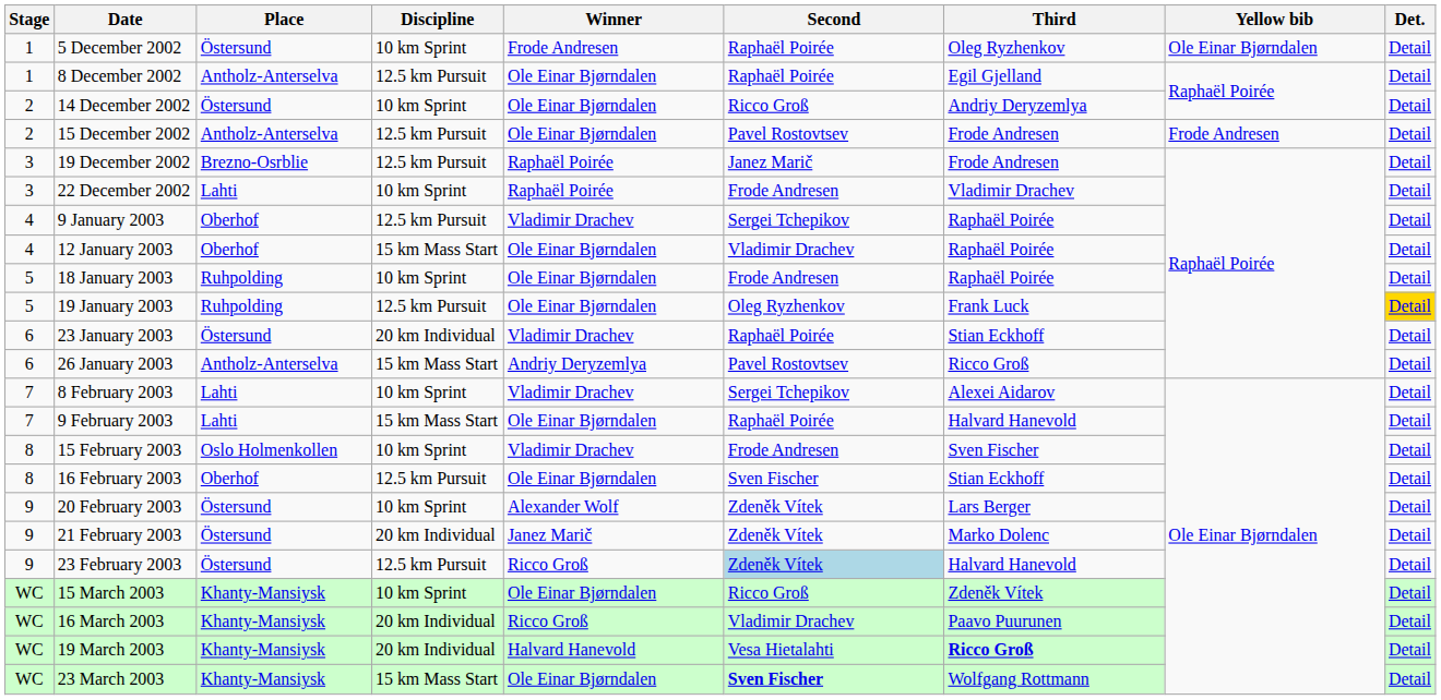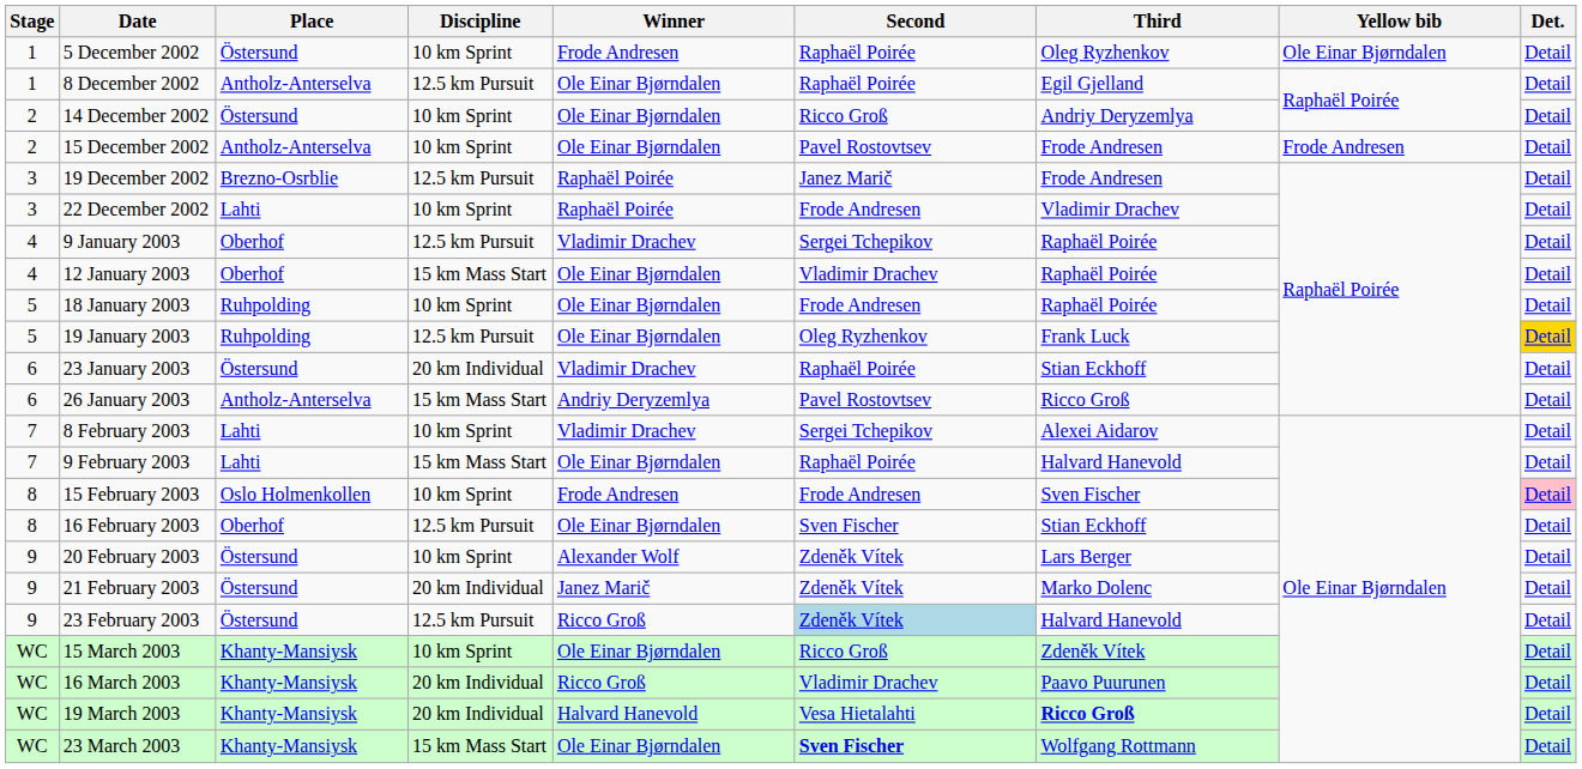 <table class="wikitable" style="font-size:95%;">
 <tr>
 <th width="10">Stage</th>
 <th width="120">Date</th>
 <th width="148">Place</th>
 <th width="110">Discipline</th>
 <th width="190">Winner</th>
 <th width="190">Second</th>
 <th width="190">Third</th>
 <th width="190">Yellow bib <br> </th>
 <th width="8">Det.</th>
 </tr>
 <tr>
 <td align=center>1</td>
 <td>5 December 2002</td>
 <td> <a href='#'>Östersund</a></td>
 <td>10 km Sprint</td>
 <td> <a href='#'>Frode Andresen</a></td>
 <td> <a href='#'>Raphaël Poirée</a></td>
 <td> <a href='#'>Oleg Ryzhenkov</a></td>
 <td> <a href='#'>Ole Einar Bjørndalen</a></td>
 <td><a href='#'>Detail</a></td>
 </tr>
 <tr>
 <td align=center>1</td>
 <td>8 December 2002</td>
 <td> <a href='#'>Antholz-Anterselva</a></td>
 <td>12.5 km Pursuit</td>
 <td> <a href='#'>Ole Einar Bjørndalen</a></td>
 <td> <a href='#'>Raphaël Poirée</a></td>
 <td> <a href='#'>Egil Gjelland</a></td>
 <td rowspan="2"> <a href='#'>Raphaël Poirée</a></td>
 <td><a href='#'>Detail</a></td>
 </tr>
 <tr>
 <td align=center>2</td>
 <td>14 December 2002</td>
 <td> <a href='#'>Östersund</a></td>
 <td>10 km Sprint</td>
 <td> <a href='#'>Ole Einar Bjørndalen</a></td>
 <td> <a href='#'>Ricco Groß</a></td>
 <td> <a href='#'>Andriy Deryzemlya</a></td>
 <td><a href='#'>Detail</a></td>
 </tr>
 <tr>
 <td align=center>2</td>
 <td>15 December 2002</td>
 <td> <a href='#'>Antholz-Anterselva</a></td>
-<td>12.5 km Pursuit</td>
+<td>10 km Sprint</td>
 <td> <a href='#'>Ole Einar Bjørndalen</a></td>
 <td> <a href='#'>Pavel Rostovtsev</a></td>
 <td> <a href='#'>Frode Andresen</a></td>
 <td> <a href='#'>Frode Andresen</a></td>
 <td><a href='#'>Detail</a></td>
 </tr>
 <tr>
 <td align=center>3</td>
 <td>19 December 2002</td>
 <td> <a href='#'>Brezno-Osrblie</a></td>
 <td>12.5 km Pursuit</td>
 <td> <a href='#'>Raphaël Poirée</a></td>
 <td> <a href='#'>Janez Marič</a></td>
 <td> <a href='#'>Frode Andresen</a></td>
 <td rowspan="8"> <a href='#'>Raphaël Poirée</a></td>
 <td><a href='#'>Detail</a></td>
 </tr>
 <tr>
 <td align=center>3</td>
 <td>22 December 2002</td>
 <td> <a href='#'>Lahti</a></td>
 <td>10 km Sprint</td>
 <td> <a href='#'>Raphaël Poirée</a></td>
 <td> <a href='#'>Frode Andresen</a></td>
 <td> <a href='#'>Vladimir Drachev</a></td>
 <td><a href='#'>Detail</a></td>
 </tr>
 <tr>
 <td align=center>4</td>
 <td>9 January 2003</td>
 <td> <a href='#'>Oberhof</a></td>
 <td>12.5 km Pursuit</td>
 <td> <a href='#'>Vladimir Drachev</a></td>
 <td> <a href='#'>Sergei Tchepikov</a></td>
 <td> <a href='#'>Raphaël Poirée</a></td>
 <td><a href='#'>Detail</a></td>
 </tr>
 <tr>
 <td align=center>4</td>
 <td>12 January 2003</td>
 <td> <a href='#'>Oberhof</a></td>
 <td>15 km Mass Start</td>
 <td> <a href='#'>Ole Einar Bjørndalen</a></td>
 <td> <a href='#'>Vladimir Drachev</a></td>
 <td> <a href='#'>Raphaël Poirée</a></td>
 <td><a href='#'>Detail</a></td>
 </tr>
 <tr>
 <td align=center>5</td>
 <td>18 January 2003</td>
 <td> <a href='#'>Ruhpolding</a></td>
 <td>10 km Sprint</td>
 <td> <a href='#'>Ole Einar Bjørndalen</a></td>
 <td> <a href='#'>Frode Andresen</a></td>
 <td> <a href='#'>Raphaël Poirée</a></td>
 <td><a href='#'>Detail</a></td>
 </tr>
 <tr>
 <td align=center>5</td>
 <td>19 January 2003</td>
 <td> <a href='#'>Ruhpolding</a></td>
 <td>12.5 km Pursuit</td>
 <td> <a href='#'>Ole Einar Bjørndalen</a></td>
 <td> <a href='#'>Oleg Ryzhenkov</a></td>
 <td> <a href='#'>Frank Luck</a></td>
 <td style="background: gold;"><a href='#'>Detail</a></td>
 </tr>
 <tr>
 <td align=center>6</td>
 <td>23 January 2003</td>
 <td> <a href='#'>Östersund</a></td>
 <td>20 km Individual</td>
 <td> <a href='#'>Vladimir Drachev</a></td>
 <td> <a href='#'>Raphaël Poirée</a></td>
 <td> <a href='#'>Stian Eckhoff</a></td>
 <td><a href='#'>Detail</a></td>
 </tr>
 <tr>
 <td align=center>6</td>
 <td>26 January 2003</td>
 <td> <a href='#'>Antholz-Anterselva</a></td>
 <td>15 km Mass Start</td>
 <td> <a href='#'>Andriy Deryzemlya</a></td>
 <td> <a href='#'>Pavel Rostovtsev</a></td>
 <td> <a href='#'>Ricco Groß</a></td>
 <td><a href='#'>Detail</a></td>
 </tr>
 <tr>
 <td align=center>7</td>
 <td>8 February 2003</td>
 <td> <a href='#'>Lahti</a></td>
 <td>10 km Sprint</td>
 <td> <a href='#'>Vladimir Drachev</a></td>
 <td> <a href='#'>Sergei Tchepikov</a></td>
 <td> <a href='#'>Alexei Aidarov</a></td>
 <td rowspan="12"> <a href='#'>Ole Einar Bjørndalen</a></td>
 <td><a href='#'>Detail</a></td>
 </tr>
 <tr>
 <td align=center>7</td>
 <td>9 February 2003</td>
 <td> <a href='#'>Lahti</a></td>
 <td>15 km Mass Start</td>
 <td> <a href='#'>Ole Einar Bjørndalen</a></td>
 <td> <a href='#'>Raphaël Poirée</a></td>
 <td> <a href='#'>Halvard Hanevold</a></td>
 <td><a href='#'>Detail</a></td>
 </tr>
 <tr>
 <td align=center>8</td>
 <td>15 February 2003</td>
 <td> <a href='#'>Oslo Holmenkollen</a></td>
 <td>10 km Sprint</td>
-<td> <a href='#'>Vladimir Drachev</a></td>
+<td> <a href='#'>Frode Andresen</a></td>
 <td> <a href='#'>Frode Andresen</a></td>
 <td> <a href='#'>Sven Fischer</a></td>
-<td><a href='#'>Detail</a></td>
+<td style="background: pink;"><a href='#'>Detail</a></td>
 </tr>
 <tr>
 <td align=center>8</td>
 <td>16 February 2003</td>
 <td> <a href='#'>Oberhof</a></td>
 <td>12.5 km Pursuit</td>
 <td> <a href='#'>Ole Einar Bjørndalen</a></td>
 <td> <a href='#'>Sven Fischer</a></td>
 <td> <a href='#'>Stian Eckhoff</a></td>
 <td><a href='#'>Detail</a></td>
 </tr>
 <tr>
 <td align=center>9</td>
 <td>20 February 2003</td>
 <td> <a href='#'>Östersund</a></td>
 <td>10 km Sprint</td>
 <td> <a href='#'>Alexander Wolf</a></td>
 <td> <a href='#'>Zdeněk Vítek</a></td>
 <td> <a href='#'>Lars Berger</a></td>
 <td><a href='#'>Detail</a></td>
 </tr>
 <tr>
 <td align=center>9</td>
 <td>21 February 2003</td>
 <td> <a href='#'>Östersund</a></td>
 <td>20 km Individual</td>
 <td> <a href='#'>Janez Marič</a></td>
 <td> <a href='#'>Zdeněk Vítek</a></td>
 <td> <a href='#'>Marko Dolenc</a></td>
 <td><a href='#'>Detail</a></td>
 </tr>
 <tr>
 <td align=center>9</td>
 <td>23 February 2003</td>
 <td> <a href='#'>Östersund</a></td>
 <td>12.5 km Pursuit</td>
 <td> <a href='#'>Ricco Groß</a></td>
 <td style="background: lightblue;"> <a href='#'>Zdeněk Vítek</a></td>
 <td> <a href='#'>Halvard Hanevold</a></td>
 <td><a href='#'>Detail</a></td>
 </tr>
 <tr style="background:#CCFFCC">
 <td align=center>WC</td>
 <td>15 March 2003</td>
 <td> <a href='#'>Khanty-Mansiysk</a></td>
 <td>10 km Sprint</td>
 <td> <a href='#'>Ole Einar Bjørndalen</a></td>
 <td> <a href='#'>Ricco Groß</a></td>
 <td> <a href='#'>Zdeněk Vítek</a></td>
 <td><a href='#'>Detail</a></td>
 </tr>
 <tr style="background:#CCFFCC">
 <td align=center>WC</td>
 <td>16 March 2003</td>
 <td> <a href='#'>Khanty-Mansiysk</a></td>
 <td>20 km Individual</td>
 <td> <a href='#'>Ricco Groß</a></td>
 <td> <a href='#'>Vladimir Drachev</a></td>
 <td> <a href='#'>Paavo Puurunen</a></td>
 <td><a href='#'>Detail</a></td>
 </tr>
 <tr style="background:#CCFFCC">
 <td align=center>WC</td>
 <td>19 March 2003</td>
 <td> <a href='#'>Khanty-Mansiysk</a></td>
 <td>20 km Individual</td>
 <td> <a href='#'>Halvard Hanevold</a></td>
 <td> <a href='#'>Vesa Hietalahti</a></td>
 <td><strong> <a href='#'>Ricco Groß</a></strong></td>
 <td><a href='#'>Detail</a></td>
 </tr>
 <tr style="background:#CCFFCC">
 <td align=center>WC</td>
 <td>23 March 2003</td>
 <td> <a href='#'>Khanty-Mansiysk</a></td>
 <td>15 km Mass Start</td>
 <td> <a href='#'>Ole Einar Bjørndalen</a></td>
 <td><strong> <a href='#'>Sven Fischer</a></strong></td>
 <td> <a href='#'>Wolfgang Rottmann</a></td>
 <td><a href='#'>Detail</a></td>
 </tr>
 </table>
